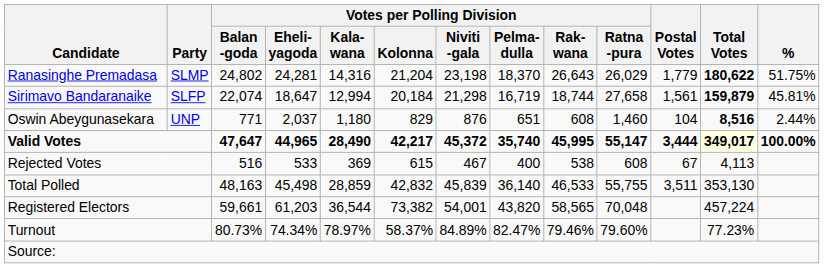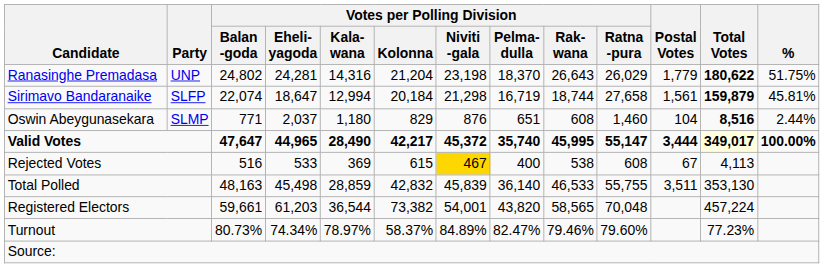 <table class="wikitable" border="1" style="text-align:right;">
 <tr>
 <th align=left valign=bottom rowspan=2 width="180">Candidate</th>
 <th align=left valign=bottom rowspan=2 width="40">Party</th>
 <th colspan=8>Votes per Polling Division</th>
 <th align=center valign=bottom rowspan=2 width="50">Postal<br>Votes</th>
 <th align=center valign=bottom rowspan=2 width="50">Total Votes</th>
 <th align=center valign=bottom rowspan=2 width="50">%</th>
 </tr>
 <tr>
 <th align=center valign=bottom width="50">Balan<br>-goda</th>
 <th align=center valign=bottom width="50">Eheli-<br>yagoda</th>
 <th align=center valign=bottom width="50">Kala-<br>wana</th>
 <th align=center valign=bottom width="50">Kolonna</th>
 <th align=center valign=bottom width="50">Niviti<br>-gala</th>
 <th align=center valign=bottom width="50">Pelma-<br>dulla</th>
 <th align=center valign=bottom width="50">Rak-<br>wana</th>
 <th align=center valign=bottom width="50">Ratna<br>-pura</th>
 </tr>
 <tr>
 <td align=left><a href='#'>Ranasinghe Premadasa</a></td>
-<td align=left><a href='#'>SLMP</a></td>
+<td align=left><a href='#'>UNP</a></td>
 <td>24,802</td>
 <td>24,281</td>
 <td>14,316</td>
 <td>21,204</td>
 <td>23,198</td>
 <td>18,370</td>
 <td>26,643</td>
 <td>26,029</td>
 <td>1,779</td>
 <td><strong>180,622</strong></td>
 <td>51.75%</td>
 </tr>
 <tr>
 <td align=left><a href='#'>Sirimavo Bandaranaike</a></td>
 <td align=left><a href='#'>SLFP</a></td>
 <td>22,074</td>
 <td>18,647</td>
 <td>12,994</td>
 <td>20,184</td>
 <td>21,298</td>
 <td>16,719</td>
 <td>18,744</td>
 <td>27,658</td>
 <td>1,561</td>
 <td><strong>159,879</strong></td>
 <td>45.81%</td>
 </tr>
 <tr>
 <td align=left>Oswin Abeygunasekara</td>
-<td align=left><a href='#'>UNP</a></td>
+<td align=left><a href='#'>SLMP</a></td>
 <td>771</td>
 <td>2,037</td>
 <td>1,180</td>
 <td>829</td>
 <td>876</td>
 <td>651</td>
 <td>608</td>
 <td>1,460</td>
 <td>104</td>
 <td><strong>8,516</strong></td>
 <td>2.44%</td>
 </tr>
 <tr>
 <td align=left colspan=2><strong>Valid Votes</strong></td>
 <td><strong>47,647</strong></td>
 <td><strong>44,965</strong></td>
 <td><strong>28,490</strong></td>
 <td><strong>42,217</strong></td>
 <td><strong>45,372</strong></td>
 <td><strong>35,740</strong></td>
 <td><strong>45,995</strong></td>
 <td><strong>55,147</strong></td>
 <td><strong>3,444</strong></td>
 <td style="background: lightyellow;"><strong>349,017</strong></td>
 <td><strong>100.00%</strong></td>
 </tr>
 <tr>
 <td align=left colspan=2>Rejected Votes</td>
 <td>516</td>
 <td>533</td>
 <td>369</td>
 <td>615</td>
-<td>467</td>
+<td style="background: gold;">467</td>
 <td>400</td>
 <td>538</td>
 <td>608</td>
 <td>67</td>
 <td>4,113</td>
 <td></td>
 </tr>
 <tr>
 <td align=left colspan=2>Total Polled</td>
 <td>48,163</td>
 <td>45,498</td>
 <td>28,859</td>
 <td>42,832</td>
 <td>45,839</td>
 <td>36,140</td>
 <td>46,533</td>
 <td>55,755</td>
 <td>3,511</td>
 <td>353,130</td>
 <td></td>
 </tr>
 <tr>
 <td align=left colspan=2>Registered Electors</td>
 <td>59,661</td>
 <td>61,203</td>
 <td>36,544</td>
 <td>73,382</td>
 <td>54,001</td>
 <td>43,820</td>
 <td>58,565</td>
 <td>70,048</td>
 <td></td>
 <td>457,224</td>
 <td></td>
 </tr>
 <tr>
 <td align=left colspan=2>Turnout</td>
 <td>80.73%</td>
 <td>74.34%</td>
 <td>78.97%</td>
 <td>58.37%</td>
 <td>84.89%</td>
 <td>82.47%</td>
 <td>79.46%</td>
 <td>79.60%</td>
 <td></td>
 <td>77.23%</td>
 <td></td>
 </tr>
 <tr>
 <td align=left colspan=13>Source:</td>
 </tr>
 </table>
